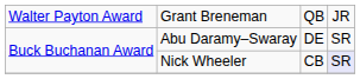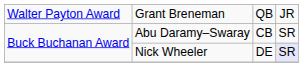 <table class="wikitable">
 <tr>
 <td><a href='#'>Walter Payton Award</a></td>
 <td>Grant Breneman</td>
 <td align=center>QB</td>
 <td align=center>JR</td>
 </tr>
 <tr>
 <td rowspan=2><a href='#'>Buck Buchanan Award</a></td>
 <td>Abu Daramy–Swaray</td>
-<td align=center>DE</td>
+<td align=center>CB</td>
 <td align=center>SR</td>
 </tr>
 <tr>
 <td>Nick Wheeler</td>
-<td align=center>CB</td>
+<td align=center>DE</td>
 <td align=center style="background: lavender;">SR</td>
 </tr>
 <tr>
 </tr>
 </table>
